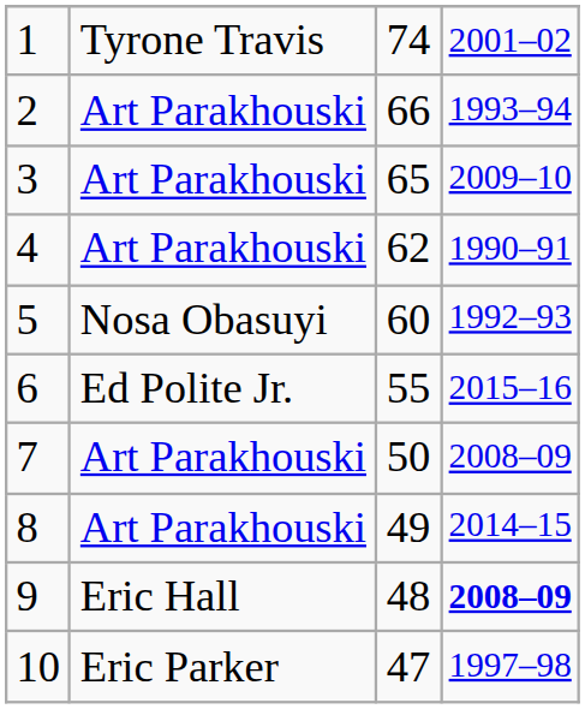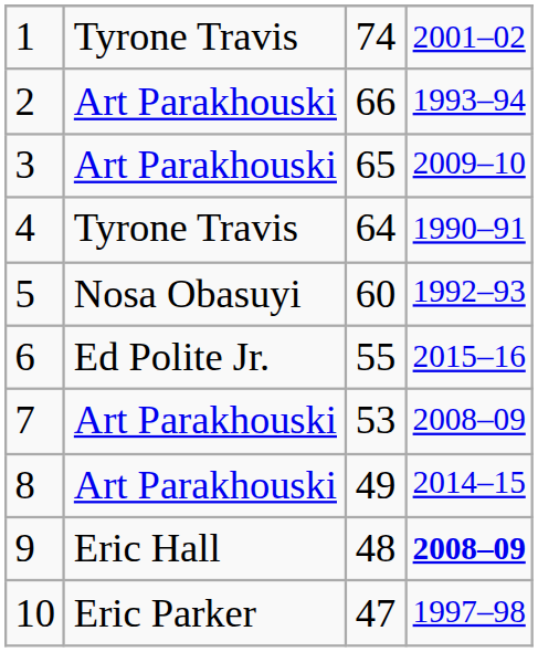 <table class="wikitable">
 <tr>
 </tr>
 <tr>
 <td>1</td>
 <td>Tyrone Travis</td>
 <td>74</td>
 <td style="font-size:80%;"><a href='#'>2001–02</a></td>
 </tr>
 <tr>
 <td>2</td>
 <td><a href='#'>Art Parakhouski</a></td>
 <td>66</td>
 <td style="font-size:80%;"><a href='#'>1993–94</a></td>
 </tr>
 <tr>
 <td>3</td>
 <td><a href='#'>Art Parakhouski</a></td>
 <td>65</td>
 <td style="font-size:80%;"><a href='#'>2009–10</a></td>
 </tr>
 <tr>
 <td>4</td>
-<td><a href='#'>Art Parakhouski</a></td>
-<td>62</td>
+<td>Tyrone Travis</td>
+<td>64</td>
 <td style="font-size:80%;"><a href='#'>1990–91</a></td>
 </tr>
 <tr>
 <td>5</td>
 <td>Nosa Obasuyi</td>
 <td>60</td>
 <td style="font-size:80%;"><a href='#'>1992–93</a></td>
 </tr>
 <tr>
 <td>6</td>
 <td>Ed Polite Jr.</td>
 <td>55</td>
 <td style="font-size:80%;"><a href='#'>2015–16</a></td>
 </tr>
 <tr>
 <td>7</td>
 <td><a href='#'>Art Parakhouski</a></td>
-<td>50</td>
+<td>53</td>
 <td style="font-size:80%;"><a href='#'>2008–09</a></td>
 </tr>
 <tr>
 <td>8</td>
 <td><a href='#'>Art Parakhouski</a></td>
 <td>49</td>
 <td style="font-size:80%;"><a href='#'>2014–15</a></td>
 </tr>
 <tr>
 <td>9</td>
 <td>Eric Hall</td>
 <td>48</td>
 <td style="font-size:80%;"><strong><a href='#'>2008–09</a></strong></td>
 </tr>
 <tr>
 <td>10</td>
 <td>Eric Parker</td>
 <td>47</td>
 <td style="font-size:80%;"><a href='#'>1997–98</a></td>
 </tr>
 </table>
